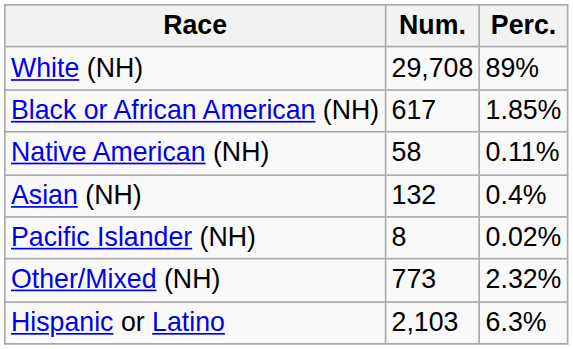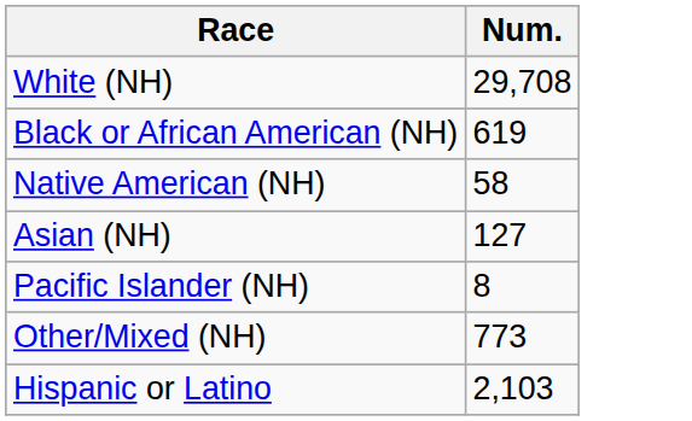 <table class="wikitable">
 <tr>
 <th>Race</th>
 <th>Num.</th>
-<th>Perc.</th>
 </tr>
 <tr>
 <td><a href='#'>White</a> (NH)</td>
 <td>29,708</td>
-<td>89%</td>
 </tr>
 <tr>
 <td><a href='#'>Black or African American</a> (NH)</td>
-<td>617</td>
-<td>1.85%</td>
+<td>619</td>
 </tr>
 <tr>
 <td><a href='#'>Native American</a> (NH)</td>
 <td>58</td>
-<td>0.11%</td>
 </tr>
 <tr>
 <td><a href='#'>Asian</a> (NH)</td>
-<td>132</td>
-<td>0.4%</td>
+<td>127</td>
 </tr>
 <tr>
 <td><a href='#'>Pacific Islander</a> (NH)</td>
 <td>8</td>
-<td>0.02%</td>
 </tr>
 <tr>
 <td><a href='#'>Other/Mixed</a> (NH)</td>
 <td>773</td>
-<td>2.32%</td>
 </tr>
 <tr>
 <td><a href='#'>Hispanic</a> or <a href='#'>Latino</a></td>
 <td>2,103</td>
-<td>6.3%</td>
 </tr>
 </table>
